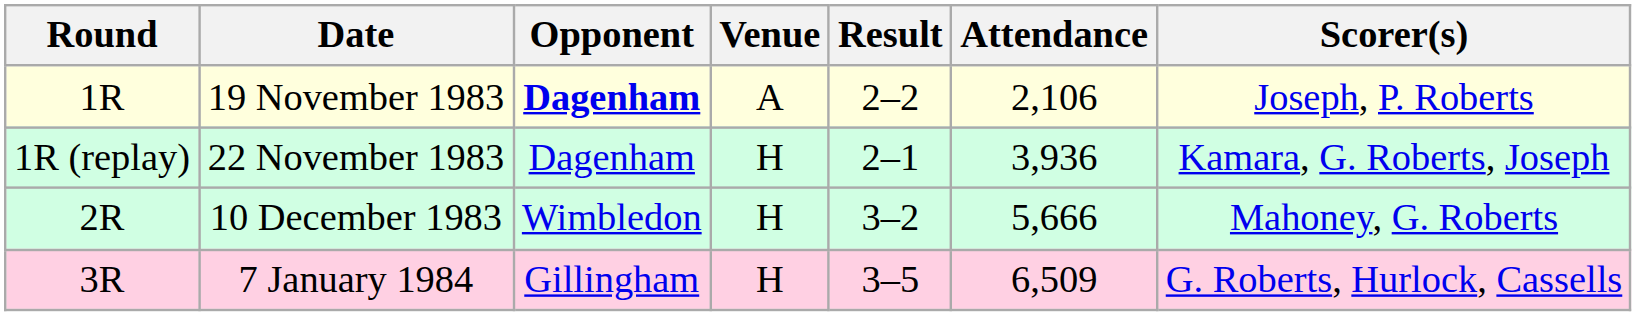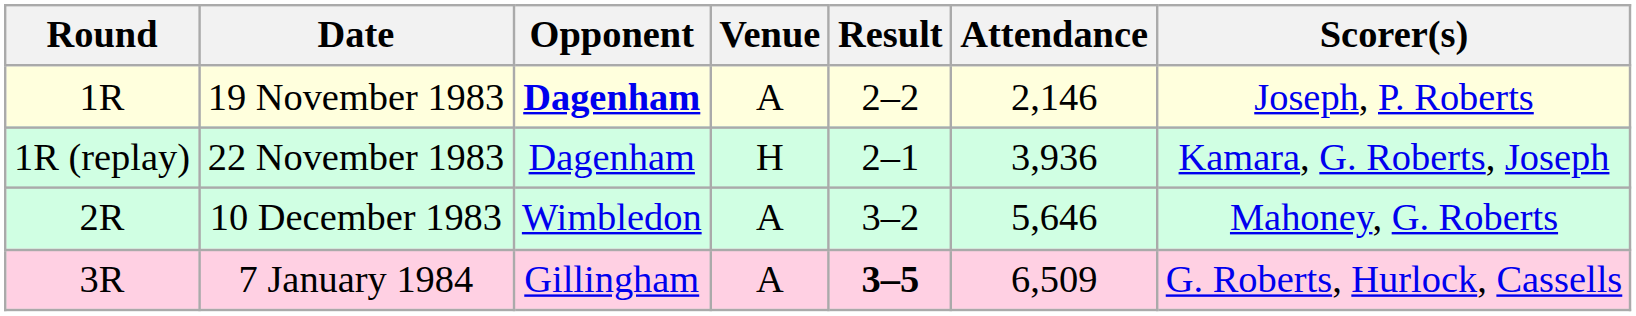 <table class="wikitable sortable" style="text-align:center;">
 <tr>
 <th>Round</th>
 <th>Date</th>
 <th>Opponent</th>
 <th>Venue</th>
 <th>Result</th>
 <th>Attendance</th>
 <th>Scorer(s)</th>
 </tr>
 <tr style="background:#ffd;">
 <td>1R</td>
 <td>19 November 1983</td>
 <td><strong><a href='#'>Dagenham</a></strong></td>
 <td>A</td>
 <td>2–2</td>
-<td>2,106</td>
+<td>2,146</td>
 <td><a href='#'>Joseph</a>, <a href='#'>P. Roberts</a></td>
 </tr>
 <tr style="background:#d0ffe3;">
 <td>1R (replay)</td>
 <td>22 November 1983</td>
 <td><a href='#'>Dagenham</a></td>
 <td>H</td>
 <td>2–1</td>
 <td>3,936</td>
 <td><a href='#'>Kamara</a>, <a href='#'>G. Roberts</a>, <a href='#'>Joseph</a></td>
 </tr>
 <tr style="background:#d0ffe3;">
 <td>2R</td>
 <td>10 December 1983</td>
 <td><a href='#'>Wimbledon</a></td>
-<td>H</td>
+<td>A</td>
 <td>3–2</td>
-<td>5,666</td>
+<td>5,646</td>
 <td><a href='#'>Mahoney</a>, <a href='#'>G. Roberts</a></td>
 </tr>
 <tr style="background:#ffd0e3;">
 <td>3R</td>
 <td>7 January 1984</td>
 <td><a href='#'>Gillingham</a></td>
-<td>H</td>
-<td>3–5</td>
+<td>A</td>
+<td><strong>3–5</strong></td>
 <td>6,509</td>
 <td><a href='#'>G. Roberts</a>, <a href='#'>Hurlock</a>, <a href='#'>Cassells</a></td>
 </tr>
 </table>
